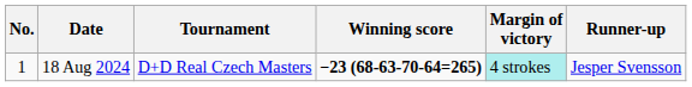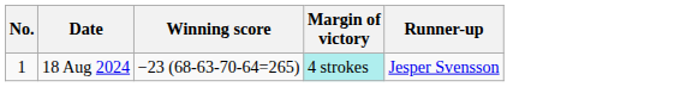 <table class="wikitable" style="font-size:95%;">
 <tr>
 <th>No.</th>
 <th>Date</th>
-<th>Tournament</th>
 <th>Winning score</th>
 <th>Margin of<br>victory</th>
 <th>Runner-up</th>
 </tr>
 <tr>
 <td align=center>1</td>
 <td align=right>18 Aug <a href='#'>2024</a></td>
-<td><a href='#'>D+D Real Czech Masters</a></td>
-<td><strong>−23 (68-63-70-64=265)</strong></td>
+<td>−23 (68-63-70-64=265)</td>
 <td style="background: paleturquoise;">4 strokes</td>
 <td> <a href='#'>Jesper Svensson</a></td>
 </tr>
 </table>
